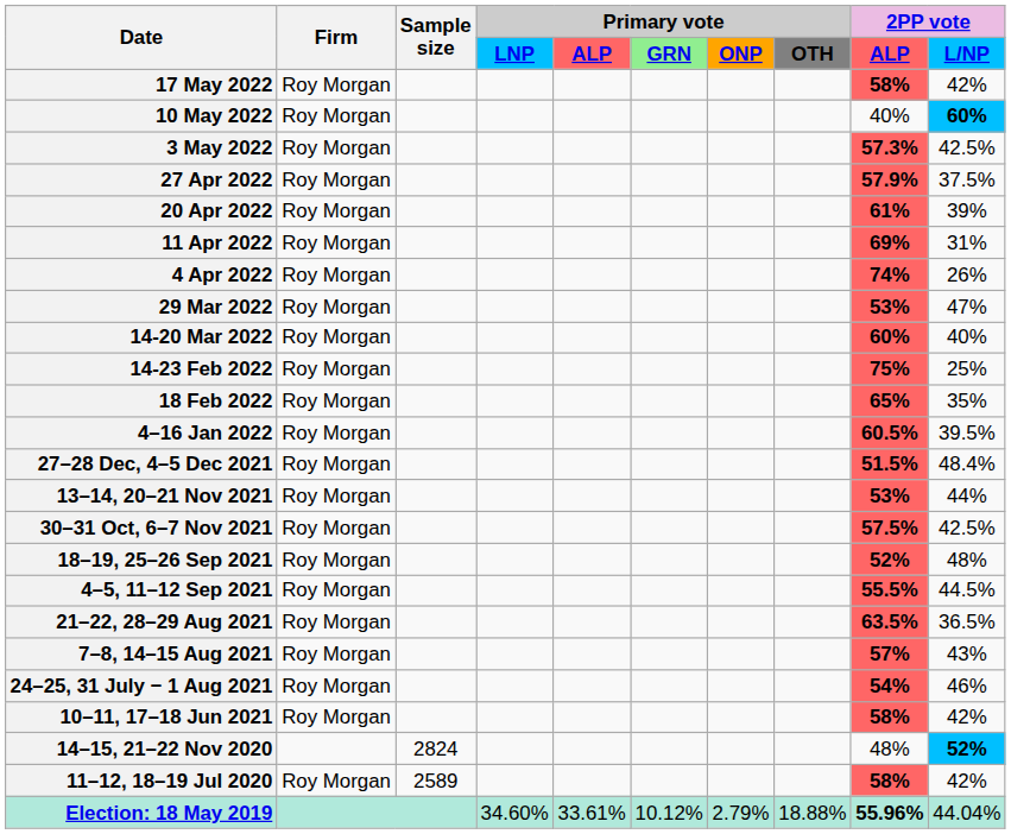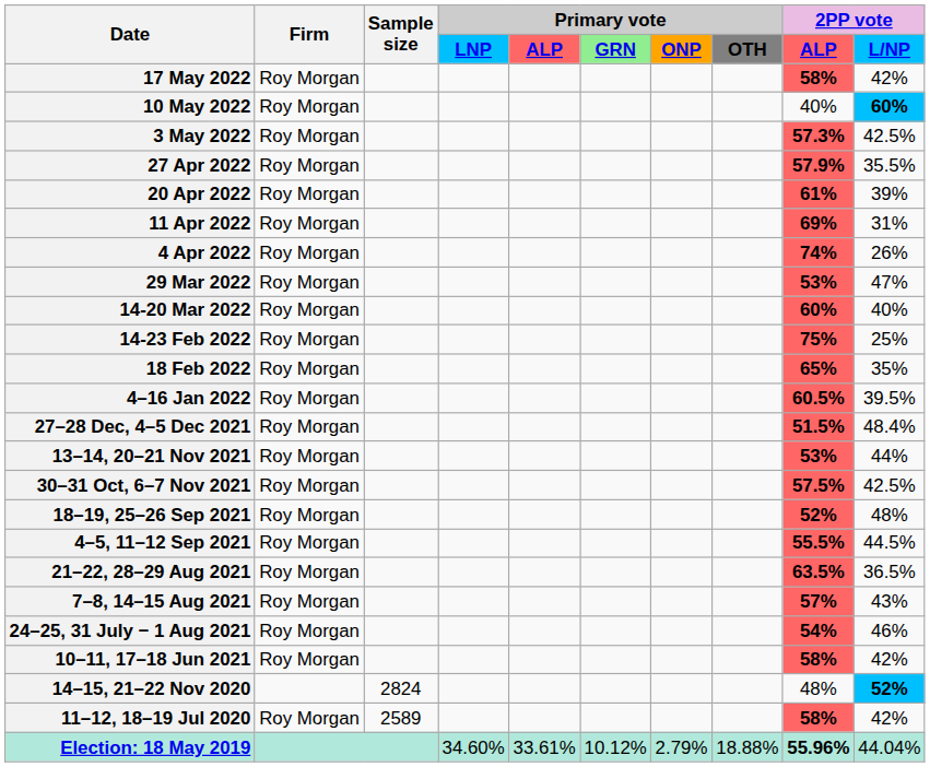 <table class="nowrap wikitable mw-datatable" style=text-align:center;font-size:90%>
 <tr>
 <th rowspan=2>Date</th>
 <th rowspan=2>Firm</th>
 <th rowspan=2>Sample<br>size</th>
 <th colspan=5 class=unsortable style=background:#ccc>Primary vote</th>
 <th colspan=2 class=unsortable style=background:#ebbce3><a href='#'>2PP vote</a></th>
 </tr>
 <tr>
 <th style=background:#00bfff><a href='#'>LNP</a></th>
 <th style=background:#f66><a href='#'>ALP</a></th>
 <th style=background:#90ee90><a href='#'>GRN</a></th>
 <th style=background:orange><a href='#'>ONP</a></th>
 <th style=background:gray>OTH</th>
 <th style=background:#f66><a href='#'>ALP</a></th>
 <th style=background:#00bfff><a href='#'>L/NP</a></th>
 </tr>
 <tr>
 <th style=text-align:right data-sort-value=17-May-2022>17 May 2022</th>
 <td style=text-align:left>Roy Morgan</td>
 <td></td>
 <td></td>
 <td></td>
 <td></td>
 <td></td>
 <td></td>
 <th style=background:#f66><strong>58%</strong></th>
 <td>42%</td>
 </tr>
 <tr>
 <th style=text-align:right data-sort-value=10-May-2022>10 May 2022</th>
 <td style=text-align:left>Roy Morgan</td>
 <td></td>
 <td></td>
 <td></td>
 <td></td>
 <td></td>
 <td></td>
 <td>40%</td>
 <td style=background:#00bfff><strong>60%</strong></td>
 </tr>
 <tr>
 <th style=text-align:right data-sort-value=3-May-2022>3 May 2022</th>
 <td style=text-align:left>Roy Morgan</td>
 <td></td>
 <td></td>
 <td></td>
 <td></td>
 <td></td>
 <td></td>
 <th style=background:#f66><strong>57.3%</strong></th>
 <td>42.5%</td>
 </tr>
 <tr>
 <th style=text-align:right data-sort-value=27-Apr-2022>27 Apr 2022</th>
 <td style=text-align:left>Roy Morgan</td>
 <td></td>
 <td></td>
 <td></td>
 <td></td>
 <td></td>
 <td></td>
 <th style=background:#f66><strong>57.9%</strong></th>
-<td>37.5%</td>
+<td>35.5%</td>
 </tr>
 <tr>
 <th style=text-align:right data-sort-value=20-Apr-2022>20 Apr 2022</th>
 <td style=text-align:left>Roy Morgan</td>
 <td></td>
 <td></td>
 <td></td>
 <td></td>
 <td></td>
 <td></td>
 <th style=background:#f66><strong>61%</strong></th>
 <td>39%</td>
 </tr>
 <tr>
 <th style=text-align:right data-sort-value=11-Apr-2022>11 Apr 2022</th>
 <td style=text-align:left>Roy Morgan</td>
 <td></td>
 <td></td>
 <td></td>
 <td></td>
 <td></td>
 <td></td>
 <th style=background:#f66><strong>69%</strong></th>
 <td>31%</td>
 </tr>
 <tr>
 <th style=text-align:right data-sort-value=4-Apr-2022>4 Apr 2022</th>
 <td style=text-align:left>Roy Morgan</td>
 <td></td>
 <td></td>
 <td></td>
 <td></td>
 <td></td>
 <td></td>
 <th style=background:#f66><strong>74%</strong></th>
 <td>26%</td>
 </tr>
 <tr>
 <th style=text-align:right data-sort-value=29-Mar-2022>29 Mar 2022</th>
 <td style=text-align:left>Roy Morgan</td>
 <td></td>
 <td></td>
 <td></td>
 <td></td>
 <td></td>
 <td></td>
 <th style=background:#f66><strong>53%</strong></th>
 <td>47%</td>
 </tr>
 <tr>
 <th style=text-align:right data-sort-value=20-Mar-2022>14-20 Mar 2022</th>
 <td style=text-align:left>Roy Morgan</td>
 <td></td>
 <td></td>
 <td></td>
 <td></td>
 <td></td>
 <td></td>
 <th style=background:#f66><strong>60%</strong></th>
 <td>40%</td>
 </tr>
 <tr>
 <th style=text-align:right data-sort-value=23-Feb-2022>14-23 Feb 2022</th>
 <td style=text-align:left>Roy Morgan</td>
 <td></td>
 <td></td>
 <td></td>
 <td></td>
 <td></td>
 <td></td>
 <th style=background:#f66><strong>75%</strong></th>
 <td>25%</td>
 </tr>
 <tr>
 <th style=text-align:right data-sort-value=18-Feb-2022>18 Feb 2022</th>
 <td style=text-align:left>Roy Morgan</td>
 <td></td>
 <td></td>
 <td></td>
 <td></td>
 <td></td>
 <td></td>
 <td style=background:#f66><strong>65%</strong></td>
 <td>35%</td>
 </tr>
 <tr>
 <th style=text-align:right data-sort-value=16-Jan-2022>4–16 Jan 2022</th>
 <td style=text-align:left>Roy Morgan</td>
 <td></td>
 <td></td>
 <td></td>
 <td></td>
 <td></td>
 <td></td>
 <td style=background:#f66><strong>60.5%</strong></td>
 <td>39.5%</td>
 </tr>
 <tr>
 <th style=text-align:right data-sort-value=5-Dec-2021>27–28 Dec, 4–5 Dec 2021</th>
 <td style=text-align:left>Roy Morgan</td>
 <td></td>
 <td></td>
 <td></td>
 <td></td>
 <td></td>
 <td></td>
 <td style=background:#f66><strong>51.5%</strong></td>
 <td>48.4%</td>
 </tr>
 <tr>
 <th style=text-align:right data-sort-value=21-Nov-2021>13–14, 20–21 Nov 2021</th>
 <td style=text-align:left>Roy Morgan</td>
 <td></td>
 <td></td>
 <td></td>
 <td></td>
 <td></td>
 <td></td>
 <td style=background:#f66><strong>53%</strong></td>
 <td>44%</td>
 </tr>
 <tr>
 <th style=text-align:right data-sort-value=7-Nov-2021>30–31 Oct, 6–7 Nov 2021</th>
 <td style=text-align:left>Roy Morgan</td>
 <td></td>
 <td></td>
 <td></td>
 <td></td>
 <td></td>
 <td></td>
 <td style=background:#f66><strong>57.5%</strong></td>
 <td>42.5%</td>
 </tr>
 <tr>
 <th style=text-align:right data-sort-value=26-Sep-2021>18–19, 25–26 Sep 2021</th>
 <td style=text-align:left>Roy Morgan</td>
 <td></td>
 <td></td>
 <td></td>
 <td></td>
 <td></td>
 <td></td>
 <td style=background:#f66><strong>52%</strong></td>
 <td>48%</td>
 </tr>
 <tr>
 <th style=text-align:right data-sort-value=12-Sep-2021>4–5, 11–12 Sep 2021</th>
 <td style=text-align:left>Roy Morgan</td>
 <td></td>
 <td></td>
 <td></td>
 <td></td>
 <td></td>
 <td></td>
 <td style=background:#f66><strong>55.5%</strong></td>
 <td>44.5%</td>
 </tr>
 <tr>
 <th style=text-align:right data-sort-value=29-Aug-2021>21–22, 28–29 Aug 2021</th>
 <td style=text-align:left>Roy Morgan</td>
 <td></td>
 <td></td>
 <td></td>
 <td></td>
 <td></td>
 <td></td>
 <td style=background:#f66><strong>63.5%</strong></td>
 <td>36.5%</td>
 </tr>
 <tr>
 <th style=text-align:right data-sort-value=15-Aug-2021>7–8, 14–15 Aug 2021</th>
 <td style=text-align:left>Roy Morgan</td>
 <td></td>
 <td></td>
 <td></td>
 <td></td>
 <td></td>
 <td></td>
 <td style=background:#f66><strong>57%</strong></td>
 <td>43%</td>
 </tr>
 <tr>
 <th style=text-align:right data-sort-value=1-Aug-2021>24–25, 31 July − 1 Aug 2021</th>
 <td style=text-align:left>Roy Morgan</td>
 <td></td>
 <td></td>
 <td></td>
 <td></td>
 <td></td>
 <td></td>
 <td style=background:#f66><strong>54%</strong></td>
 <td>46%</td>
 </tr>
 <tr>
 <th style=text-align:right data-sort-value=18-Jun-2021>10–11, 17–18 Jun 2021</th>
 <td style=text-align:left>Roy Morgan</td>
 <td></td>
 <td></td>
 <td></td>
 <td></td>
 <td></td>
 <td></td>
 <td style=background:#f66><strong>58%</strong></td>
 <td>42%</td>
 </tr>
 <tr>
 <th style=text-align:right data-sort-value=22-Nov-2020>14–15, 21–22 Nov 2020</th>
 <td style=text-align:left></td>
 <td>2824</td>
 <td></td>
 <td></td>
 <td></td>
 <td></td>
 <td></td>
 <td>48%</td>
 <td style=background:#00bfff><strong>52%</strong></td>
 </tr>
 <tr>
 <th style=text-align:right data-sort-value=19-Jul-2020>11–12, 18–19 Jul 2020</th>
 <td style=text-align:left>Roy Morgan</td>
 <td>2589</td>
 <td></td>
 <td></td>
 <td></td>
 <td></td>
 <td></td>
 <td style=background:#f66><strong>58%</strong></td>
 <td>42%</td>
 </tr>
 <tr style=background:#b0e9db>
 <td style=text-align:right data-sort-value=18-May-2019><strong><a href='#'>Election: 18 May 2019</a></strong></td>
 <td colspan=2></td>
 <td>34.60%</td>
 <td>33.61%</td>
 <td>10.12%</td>
 <td>2.79%</td>
 <td>18.88%</td>
 <td><strong>55.96%</strong></td>
 <td>44.04%</td>
 </tr>
 </table>
